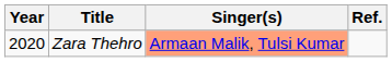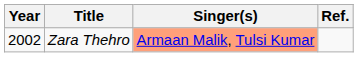 <table class="wikitable plainrowheaders sortable">
 <tr style="background:#ccc; text-align:center;">
 <th scope="col">Year</th>
 <th scope="col">Title</th>
 <th scope="col">Singer(s)</th>
 <th scope="col" class="unsortable">Ref.</th>
 </tr>
 <tr>
-<td>2020</td>
+<td>2002</td>
 <td><em>Zara Thehro</em></td>
 <td style="background: lightsalmon;"><a href='#'>Armaan Malik</a>, <a href='#'>Tulsi Kumar</a></td>
 <td></td>
 </tr>
 </table>
